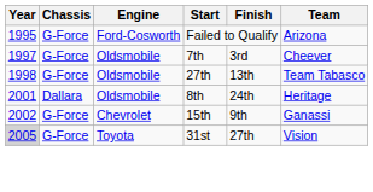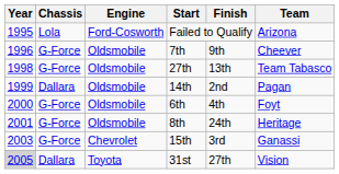 <table class="wikitable" style="font-size: 95%;">
 <tr>
 <th>Year</th>
 <th>Chassis</th>
 <th>Engine</th>
 <th>Start</th>
 <th>Finish</th>
 <th>Team</th>
 </tr>
 <tr>
 <td><a href='#'>1995</a></td>
-<td><a href='#'>G-Force</a></td>
+<td><a href='#'>Lola</a></td>
 <td><a href='#'>Ford-Cosworth</a></td>
 <td colspan=2>Failed to Qualify</td>
 <td><a href='#'>Arizona</a></td>
 </tr>
 <tr>
-<td><a href='#'>1997</a></td>
+<td><a href='#'>1996</a></td>
 <td><a href='#'>G-Force</a></td>
 <td><a href='#'>Oldsmobile</a></td>
 <td>7th</td>
-<td>3rd</td>
+<td>9th</td>
 <td><a href='#'>Cheever</a></td>
 </tr>
 <tr>
 <td><a href='#'>1998</a></td>
 <td><a href='#'>G-Force</a></td>
 <td><a href='#'>Oldsmobile</a></td>
 <td>27th</td>
 <td>13th</td>
 <td><a href='#'>Team Tabasco</a></td>
 </tr>
 <tr>
+<td><a href='#'>1999</a></td>
+<td><a href='#'>Dallara</a></td>
+<td><a href='#'>Oldsmobile</a></td>
+<td>14th</td>
+<td>2nd</td>
+<td><a href='#'>Pagan</a></td>
+</tr>
+<tr>
+<td><a href='#'>2000</a></td>
+<td><a href='#'>G-Force</a></td>
+<td><a href='#'>Oldsmobile</a></td>
+<td>6th</td>
+<td>4th</td>
+<td><a href='#'>Foyt</a></td>
+</tr>
+<tr>
 <td><a href='#'>2001</a></td>
-<td><a href='#'>Dallara</a></td>
+<td><a href='#'>G-Force</a></td>
 <td><a href='#'>Oldsmobile</a></td>
 <td>8th</td>
 <td>24th</td>
 <td><a href='#'>Heritage</a></td>
 </tr>
 <tr>
-<td><a href='#'>2002</a></td>
+<td><a href='#'>2003</a></td>
 <td><a href='#'>G-Force</a></td>
 <td><a href='#'>Chevrolet</a></td>
 <td>15th</td>
-<td>9th</td>
+<td>3rd</td>
 <td><a href='#'>Ganassi</a></td>
 </tr>
 <tr>
 <td style="background: lightgrey;"><a href='#'>2005</a></td>
-<td><a href='#'>G-Force</a></td>
+<td><a href='#'>Dallara</a></td>
 <td><a href='#'>Toyota</a></td>
 <td>31st</td>
 <td>27th</td>
 <td><a href='#'>Vision</a></td>
 </tr>
 </table>
